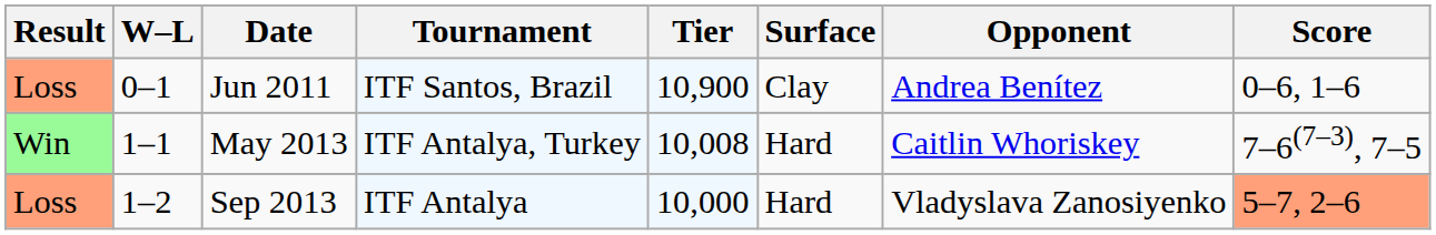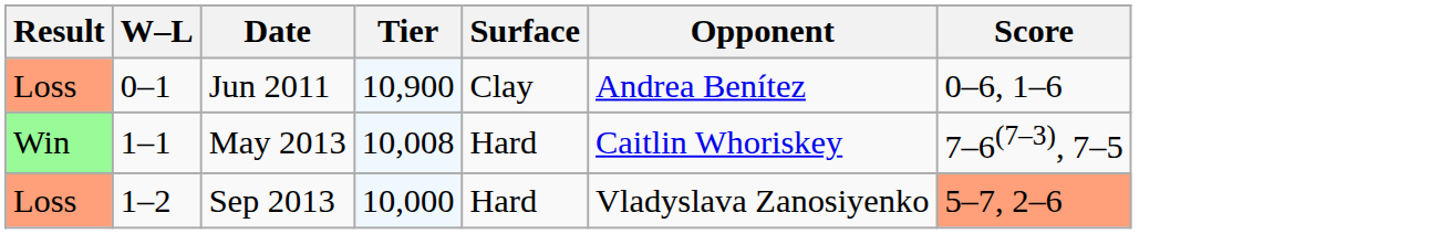 <table class="sortable wikitable">
 <tr>
 <th>Result</th>
 <th class="unsortable">W–L</th>
 <th>Date</th>
-<th>Tournament</th>
 <th>Tier</th>
 <th>Surface</th>
 <th>Opponent</th>
 <th class="unsortable">Score</th>
 </tr>
 <tr>
 <td style="background:#ffa07a;">Loss</td>
 <td>0–1</td>
 <td>Jun 2011</td>
-<td style="background:#f0f8ff;">ITF Santos, Brazil</td>
 <td style="background:#f0f8ff;">10,900</td>
 <td>Clay</td>
 <td> <a href='#'>Andrea Benítez</a></td>
 <td>0–6, 1–6</td>
 </tr>
 <tr>
 <td bgcolor="98FB98">Win</td>
 <td>1–1</td>
 <td>May 2013</td>
-<td style="background:#f0f8ff;">ITF Antalya, Turkey</td>
 <td style="background:#f0f8ff;">10,008</td>
 <td>Hard</td>
 <td> <a href='#'>Caitlin Whoriskey</a></td>
 <td>7–6<sup>(7–3)</sup>, 7–5</td>
 </tr>
 <tr>
 <td style="background:#ffa07a;">Loss</td>
 <td>1–2</td>
 <td>Sep 2013</td>
-<td style="background:#f0f8ff;">ITF Antalya</td>
 <td style="background:#f0f8ff;">10,000</td>
 <td>Hard</td>
 <td> Vladyslava Zanosiyenko</td>
 <td style="background: lightsalmon;">5–7, 2–6</td>
 </tr>
 </table>
